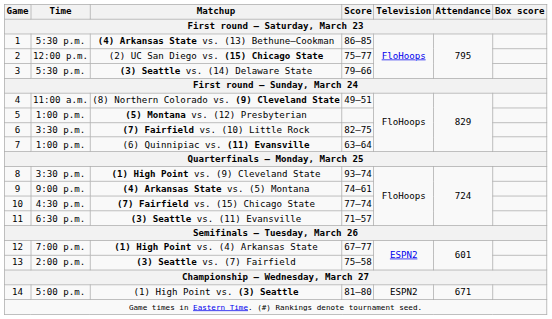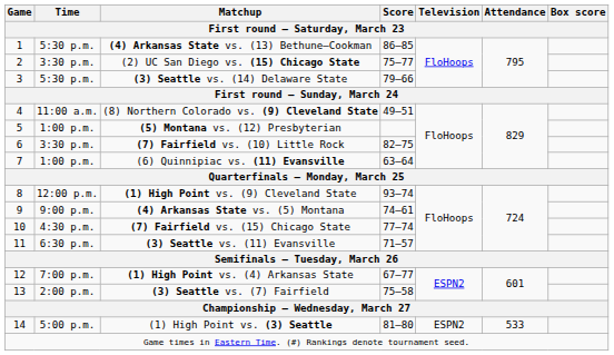 <table class="wikitable" style="font-size: 95%;text-align:center">
 <tr>
 <th>Game</th>
 <th>Time</th>
 <th>Matchup</th>
 <th>Score</th>
 <th>Television</th>
 <th>Attendance</th>
 <th>Box score</th>
 </tr>
 <tr>
 <th colspan="8">First round – Saturday, March 23</th>
 </tr>
 <tr>
 <td>1</td>
 <td>5:30 p.m.</td>
 <td><strong>(4) Arkansas State</strong> vs. (13) Bethune–Cookman</td>
 <td>86–85</td>
 <td rowspan=3><a href='#'>FloHoops</a></td>
 <td rowspan=3>795</td>
 <td></td>
 </tr>
 <tr>
 <td>2</td>
-<td>12:00 p.m.</td>
+<td>3:30 p.m.</td>
 <td>(2) UC San Diego vs. <strong>(15) Chicago State</strong></td>
 <td>75–77</td>
 <td></td>
 </tr>
 <tr>
 <td>3</td>
 <td>5:30 p.m.</td>
 <td><strong>(3) Seattle</strong> vs. (14) Delaware State</td>
 <td>79–66</td>
 <td></td>
 </tr>
 <tr>
 <th colspan="8">First round – Sunday, March 24</th>
 </tr>
 <tr>
 <td>4</td>
 <td>11:00 a.m.</td>
 <td>(8) Northern Colorado vs. <strong>(9) Cleveland State</strong></td>
 <td>49–51</td>
 <td rowspan=4>FloHoops</td>
 <td rowspan=4>829</td>
 <td></td>
 </tr>
 <tr>
 <td>5</td>
 <td>1:00 p.m.</td>
 <td><strong>(5) Montana</strong> vs. (12) Presbyterian</td>
 <td></td>
 <td></td>
 </tr>
 <tr>
 <td>6</td>
 <td>3:30 p.m.</td>
 <td><strong>(7) Fairfield</strong> vs. (10) Little Rock</td>
 <td>82–75</td>
 <td></td>
 </tr>
 <tr>
 <td>7</td>
 <td>1:00 p.m.</td>
 <td>(6) Quinnipiac vs. <strong>(11) Evansville</strong></td>
 <td>63–64</td>
 <td></td>
 </tr>
 <tr>
 <th colspan="8">Quarterfinals – Monday, March 25</th>
 </tr>
 <tr>
 <td>8</td>
-<td>3:30 p.m.</td>
+<td>12:00 p.m.</td>
 <td><strong>(1) High Point</strong> vs. (9) Cleveland State</td>
 <td>93–74</td>
 <td rowspan=4>FloHoops</td>
 <td rowspan=4>724</td>
 <td></td>
 </tr>
 <tr>
 <td>9</td>
 <td>9:00 p.m.</td>
 <td><strong>(4) Arkansas State</strong> vs. (5) Montana</td>
 <td>74–61</td>
 <td></td>
 </tr>
 <tr>
 <td>10</td>
 <td>4:30 p.m.</td>
 <td><strong>(7) Fairfield</strong> vs. (15) Chicago State</td>
 <td>77–74</td>
 <td></td>
 </tr>
 <tr>
 <td>11</td>
 <td>6:30 p.m.</td>
 <td><strong>(3) Seattle</strong> vs. (11) Evansville</td>
 <td>71–57</td>
 <td></td>
 </tr>
 <tr>
 <th colspan="8">Semifinals – Tuesday, March 26</th>
 </tr>
 <tr>
 <td>12</td>
 <td>7:00 p.m.</td>
 <td><strong>(1) High Point</strong> vs. (4) Arkansas State</td>
 <td>67–77</td>
 <td rowspan=2><a href='#'>ESPN2</a></td>
 <td rowspan=2>601</td>
 <td></td>
 </tr>
 <tr>
 <td>13</td>
 <td>2:00 p.m.</td>
 <td><strong>(3) Seattle</strong> vs. (7) Fairfield</td>
 <td>75–58</td>
 <td></td>
 </tr>
 <tr>
 <th colspan="8">Championship – Wednesday, March 27</th>
 </tr>
 <tr>
 <td>14</td>
 <td>5:00 p.m.</td>
 <td>(1) High Point vs. <strong>(3) Seattle</strong></td>
 <td>81–80</td>
 <td>ESPN2</td>
-<td>671</td>
+<td>533</td>
 <td></td>
 </tr>
 <tr>
 <td colspan=7><small>Game times in <a href='#'>Eastern Time</a>. (#) Rankings denote tournament seed.</small></td>
 </tr>
 </table>
